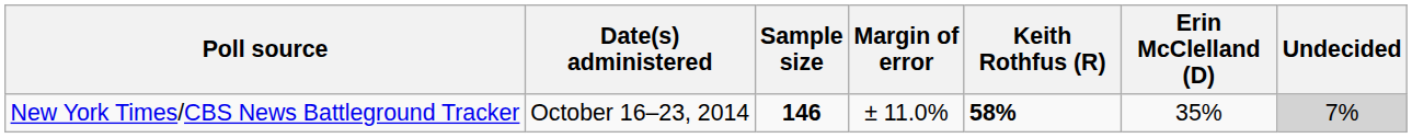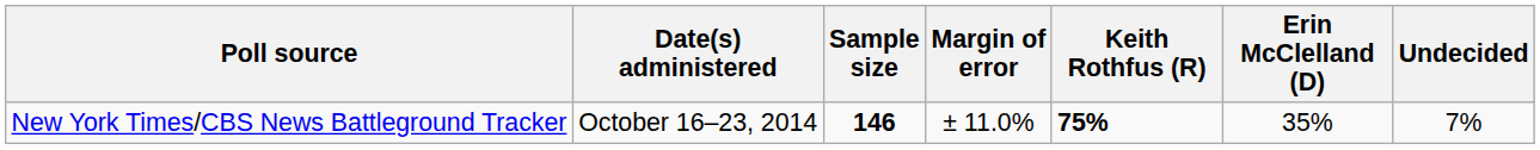 <table class="wikitable">
 <tr>
 <th>Poll source</th>
 <th>Date(s)<br>administered</th>
 <th>Sample<br>size</th>
 <th>Margin of<br>error</th>
 <th style="width:100px;">Keith<br>Rothfus (R)</th>
 <th style="width:100px;">Erin<br>McClelland (D)</th>
 <th>Undecided</th>
 </tr>
 <tr>
 <td><a href='#'>New York Times</a>/<a href='#'>CBS News Battleground Tracker</a></td>
 <td align=center>October 16–23, 2014</td>
 <td align=center><strong>146</strong></td>
 <td align=center>± 11.0%</td>
-<td><strong>58%</strong></td>
+<td><strong>75%</strong></td>
 <td align=center>35%</td>
-<td align=center style="background: lightgrey;">7%</td>
+<td align=center>7%</td>
 </tr>
 </table>
